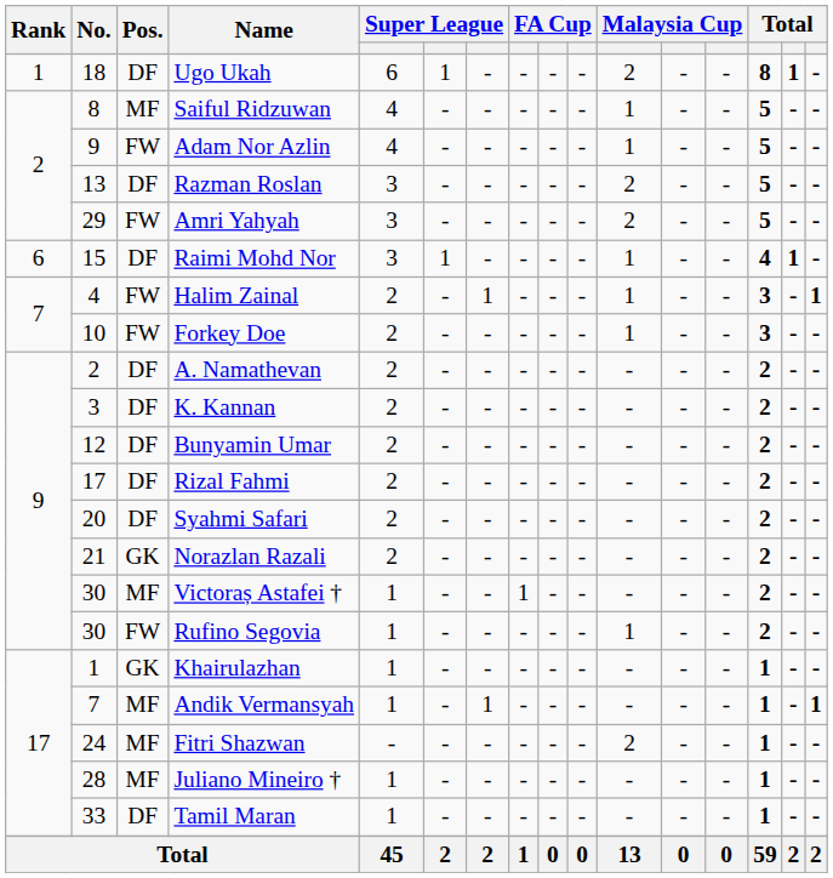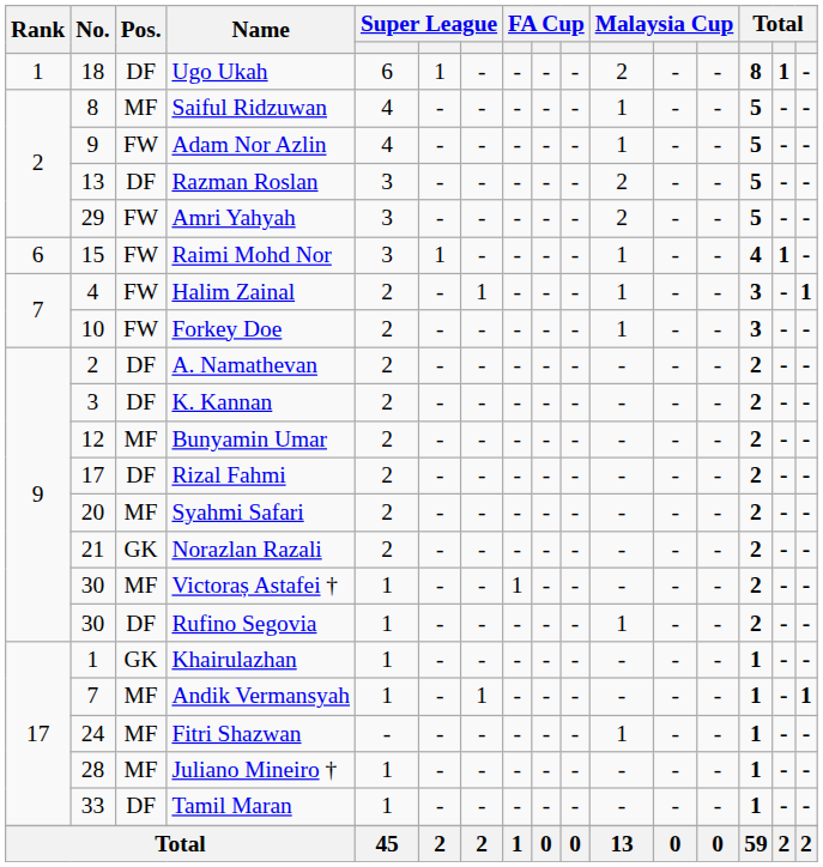 <table class="wikitable sortable" style="text-align: center;">
 <tr>
 <th rowspan="2">Rank</th>
 <th rowspan="2">No.</th>
 <th rowspan="2">Pos.</th>
 <th rowspan="2">Name</th>
 <th colspan="3"><a href='#'>Super League</a></th>
 <th colspan="3"><a href='#'>FA Cup</a></th>
 <th colspan="3"><a href='#'>Malaysia Cup</a></th>
 <th colspan="3"><strong>Total</strong></th>
 </tr>
 <tr>
 <th></th>
 <th></th>
 <th></th>
 <th></th>
 <th></th>
 <th></th>
 <th></th>
 <th></th>
 <th></th>
 <th></th>
 <th></th>
 <th></th>
 </tr>
 <tr>
 <td>1</td>
 <td>18</td>
 <td>DF</td>
 <td align=left> <a href='#'>Ugo Ukah</a></td>
 <td>6</td>
 <td>1</td>
 <td>-</td>
 <td>-</td>
 <td>-</td>
 <td>-</td>
 <td>2</td>
 <td>-</td>
 <td>-</td>
 <td><strong>8</strong></td>
 <td><strong>1</strong></td>
 <td><strong>-</strong></td>
 </tr>
 <tr>
 <td rowspan="4">2</td>
 <td>8</td>
 <td>MF</td>
 <td align=left> <a href='#'>Saiful Ridzuwan</a></td>
 <td>4</td>
 <td>-</td>
 <td>-</td>
 <td>-</td>
 <td>-</td>
 <td>-</td>
 <td>1</td>
 <td>-</td>
 <td>-</td>
 <td><strong>5</strong></td>
 <td><strong>-</strong></td>
 <td><strong>-</strong></td>
 </tr>
 <tr>
 <td>9</td>
 <td>FW</td>
 <td align=left> <a href='#'>Adam Nor Azlin</a></td>
 <td>4</td>
 <td>-</td>
 <td>-</td>
 <td>-</td>
 <td>-</td>
 <td>-</td>
 <td>1</td>
 <td>-</td>
 <td>-</td>
 <td><strong>5</strong></td>
 <td><strong>-</strong></td>
 <td><strong>-</strong></td>
 </tr>
 <tr>
 <td>13</td>
 <td>DF</td>
 <td align=left> <a href='#'>Razman Roslan</a></td>
 <td>3</td>
 <td>-</td>
 <td>-</td>
 <td>-</td>
 <td>-</td>
 <td>-</td>
 <td>2</td>
 <td>-</td>
 <td>-</td>
 <td><strong>5</strong></td>
 <td><strong>-</strong></td>
 <td><strong>-</strong></td>
 </tr>
 <tr>
 <td>29</td>
 <td>FW</td>
 <td align=left> <a href='#'>Amri Yahyah</a></td>
 <td>3</td>
 <td>-</td>
 <td>-</td>
 <td>-</td>
 <td>-</td>
 <td>-</td>
 <td>2</td>
 <td>-</td>
 <td>-</td>
 <td><strong>5</strong></td>
 <td><strong>-</strong></td>
 <td><strong>-</strong></td>
 </tr>
 <tr>
 <td>6</td>
 <td>15</td>
-<td>DF</td>
+<td>FW</td>
 <td align=left> <a href='#'>Raimi Mohd Nor</a></td>
 <td>3</td>
 <td>1</td>
 <td>-</td>
 <td>-</td>
 <td>-</td>
 <td>-</td>
 <td>1</td>
 <td>-</td>
 <td>-</td>
 <td><strong>4</strong></td>
 <td><strong>1</strong></td>
 <td><strong>-</strong></td>
 </tr>
 <tr>
 <td rowspan="2">7</td>
 <td>4</td>
 <td>FW</td>
 <td align=left> <a href='#'>Halim Zainal</a></td>
 <td>2</td>
 <td>-</td>
 <td>1</td>
 <td>-</td>
 <td>-</td>
 <td>-</td>
 <td>1</td>
 <td>-</td>
 <td>-</td>
 <td><strong>3</strong></td>
 <td><strong>-</strong></td>
 <td><strong>1</strong></td>
 </tr>
 <tr>
 <td>10</td>
 <td>FW</td>
 <td align=left> <a href='#'>Forkey Doe</a></td>
 <td>2</td>
 <td>-</td>
 <td>-</td>
 <td>-</td>
 <td>-</td>
 <td>-</td>
 <td>1</td>
 <td>-</td>
 <td>-</td>
 <td><strong>3</strong></td>
 <td><strong>-</strong></td>
 <td><strong>-</strong></td>
 </tr>
 <tr>
 <td rowspan="8">9</td>
 <td>2</td>
 <td>DF</td>
 <td align=left> <a href='#'>A. Namathevan</a></td>
 <td>2</td>
 <td>-</td>
 <td>-</td>
 <td>-</td>
 <td>-</td>
 <td>-</td>
 <td>-</td>
 <td>-</td>
 <td>-</td>
 <td><strong>2</strong></td>
 <td><strong>-</strong></td>
 <td><strong>-</strong></td>
 </tr>
 <tr>
 <td>3</td>
 <td>DF</td>
 <td align=left> <a href='#'>K. Kannan</a></td>
 <td>2</td>
 <td>-</td>
 <td>-</td>
 <td>-</td>
 <td>-</td>
 <td>-</td>
 <td>-</td>
 <td>-</td>
 <td>-</td>
 <td><strong>2</strong></td>
 <td><strong>-</strong></td>
 <td><strong>-</strong></td>
 </tr>
 <tr>
 <td>12</td>
-<td>DF</td>
+<td>MF</td>
 <td align=left> <a href='#'>Bunyamin Umar</a></td>
 <td>2</td>
 <td>-</td>
 <td>-</td>
 <td>-</td>
 <td>-</td>
 <td>-</td>
 <td>-</td>
 <td>-</td>
 <td>-</td>
 <td><strong>2</strong></td>
 <td><strong>-</strong></td>
 <td><strong>-</strong></td>
 </tr>
 <tr>
 <td>17</td>
 <td>DF</td>
 <td align=left> <a href='#'>Rizal Fahmi</a></td>
 <td>2</td>
 <td>-</td>
 <td>-</td>
 <td>-</td>
 <td>-</td>
 <td>-</td>
 <td>-</td>
 <td>-</td>
 <td>-</td>
 <td><strong>2</strong></td>
 <td><strong>-</strong></td>
 <td><strong>-</strong></td>
 </tr>
 <tr>
 <td>20</td>
-<td>DF</td>
+<td>MF</td>
 <td align=left> <a href='#'>Syahmi Safari</a></td>
 <td>2</td>
 <td>-</td>
 <td>-</td>
 <td>-</td>
 <td>-</td>
 <td>-</td>
 <td>-</td>
 <td>-</td>
 <td>-</td>
 <td><strong>2</strong></td>
 <td><strong>-</strong></td>
 <td><strong>-</strong></td>
 </tr>
 <tr>
 <td>21</td>
 <td>GK</td>
 <td align=left> <a href='#'>Norazlan Razali</a></td>
 <td>2</td>
 <td>-</td>
 <td>-</td>
 <td>-</td>
 <td>-</td>
 <td>-</td>
 <td>-</td>
 <td>-</td>
 <td>-</td>
 <td><strong>2</strong></td>
 <td><strong>-</strong></td>
 <td><strong>-</strong></td>
 </tr>
 <tr>
 <td>30</td>
 <td>MF</td>
 <td align=left> <a href='#'>Victoraș Astafei</a> †</td>
 <td>1</td>
 <td>-</td>
 <td>-</td>
 <td>1</td>
 <td>-</td>
 <td>-</td>
 <td>-</td>
 <td>-</td>
 <td>-</td>
 <td><strong>2</strong></td>
 <td><strong>-</strong></td>
 <td><strong>-</strong></td>
 </tr>
 <tr>
 <td>30</td>
-<td>FW</td>
+<td>DF</td>
 <td align=left> <a href='#'>Rufino Segovia</a></td>
 <td>1</td>
 <td>-</td>
 <td>-</td>
 <td>-</td>
 <td>-</td>
 <td>-</td>
 <td>1</td>
 <td>-</td>
 <td>-</td>
 <td><strong>2</strong></td>
 <td><strong>-</strong></td>
 <td><strong>-</strong></td>
 </tr>
 <tr>
 <td rowspan="5">17</td>
 <td>1</td>
 <td>GK</td>
 <td align=left> <a href='#'>Khairulazhan</a></td>
 <td>1</td>
 <td>-</td>
 <td>-</td>
 <td>-</td>
 <td>-</td>
 <td>-</td>
 <td>-</td>
 <td>-</td>
 <td>-</td>
 <td><strong>1</strong></td>
 <td><strong>-</strong></td>
 <td><strong>-</strong></td>
 </tr>
 <tr>
 <td>7</td>
 <td>MF</td>
 <td align=left> <a href='#'>Andik Vermansyah</a></td>
 <td>1</td>
 <td>-</td>
 <td>1</td>
 <td>-</td>
 <td>-</td>
 <td>-</td>
 <td>-</td>
 <td>-</td>
 <td>-</td>
 <td><strong>1</strong></td>
 <td><strong>-</strong></td>
 <td><strong>1</strong></td>
 </tr>
 <tr>
 <td>24</td>
 <td>MF</td>
 <td align=left> <a href='#'>Fitri Shazwan</a></td>
 <td>-</td>
 <td>-</td>
 <td>-</td>
 <td>-</td>
 <td>-</td>
 <td>-</td>
-<td>2</td>
+<td>1</td>
 <td>-</td>
 <td>-</td>
 <td><strong>1</strong></td>
 <td><strong>-</strong></td>
 <td><strong>-</strong></td>
 </tr>
 <tr>
 <td>28</td>
 <td>MF</td>
 <td align=left> <a href='#'>Juliano Mineiro</a> †</td>
 <td>1</td>
 <td>-</td>
 <td>-</td>
 <td>-</td>
 <td>-</td>
 <td>-</td>
 <td>-</td>
 <td>-</td>
 <td>-</td>
 <td><strong>1</strong></td>
 <td><strong>-</strong></td>
 <td><strong>-</strong></td>
 </tr>
 <tr>
 <td>33</td>
 <td>DF</td>
 <td align=left> <a href='#'>Tamil Maran</a></td>
 <td>1</td>
 <td>-</td>
 <td>-</td>
 <td>-</td>
 <td>-</td>
 <td>-</td>
 <td>-</td>
 <td>-</td>
 <td>-</td>
 <td><strong>1</strong></td>
 <td><strong>-</strong></td>
 <td><strong>-</strong></td>
 </tr>
 <tr>
 </tr>
 <tr>
 <th colspan=4>Total</th>
 <th>45</th>
 <th>2</th>
 <th>2</th>
 <th>1</th>
 <th>0</th>
 <th>0</th>
 <th>13</th>
 <th>0</th>
 <th>0</th>
 <th>59</th>
 <th>2</th>
 <th>2</th>
 </tr>
 </table>
